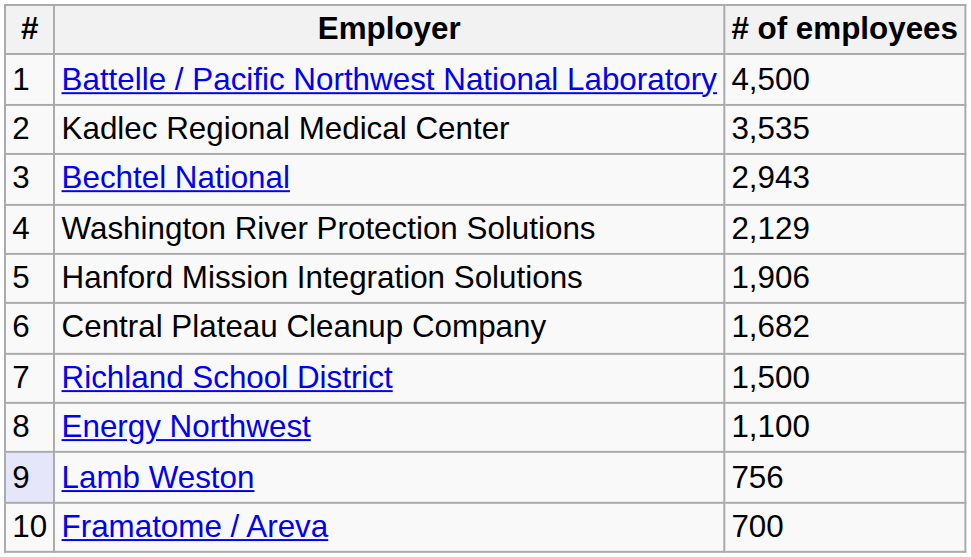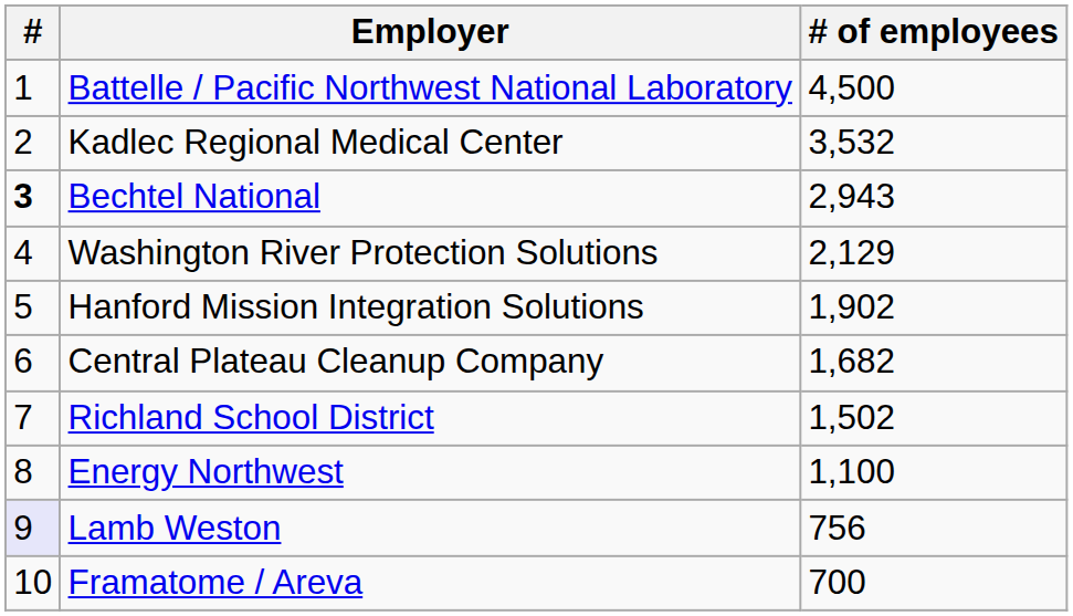 <table class="wikitable">
 <tr>
 <th>#</th>
 <th>Employer</th>
 <th># of employees</th>
 </tr>
 <tr>
 <td>1</td>
 <td><a href='#'>Battelle / Pacific Northwest National Laboratory</a></td>
 <td>4,500</td>
 </tr>
 <tr>
 <td>2</td>
 <td>Kadlec Regional Medical Center</td>
-<td>3,535</td>
+<td>3,532</td>
 </tr>
 <tr>
-<td>3</td>
+<td><strong>3</strong></td>
 <td><a href='#'>Bechtel National</a></td>
 <td>2,943</td>
 </tr>
 <tr>
 <td>4</td>
 <td>Washington River Protection Solutions</td>
 <td>2,129</td>
 </tr>
 <tr>
 <td>5</td>
 <td>Hanford Mission Integration Solutions</td>
-<td>1,906</td>
+<td>1,902</td>
 </tr>
 <tr>
 <td>6</td>
 <td>Central Plateau Cleanup Company</td>
 <td>1,682</td>
 </tr>
 <tr>
 <td>7</td>
 <td><a href='#'>Richland School District</a></td>
-<td>1,500</td>
+<td>1,502</td>
 </tr>
 <tr>
 <td>8</td>
 <td><a href='#'>Energy Northwest</a></td>
 <td>1,100</td>
 </tr>
 <tr>
 <td style="background: lavender;">9</td>
 <td><a href='#'>Lamb Weston</a></td>
 <td>756</td>
 </tr>
 <tr>
 <td>10</td>
 <td><a href='#'>Framatome / Areva</a></td>
 <td>700</td>
 </tr>
 </table>
